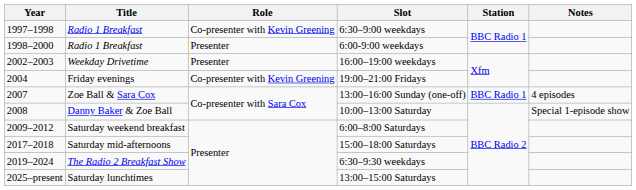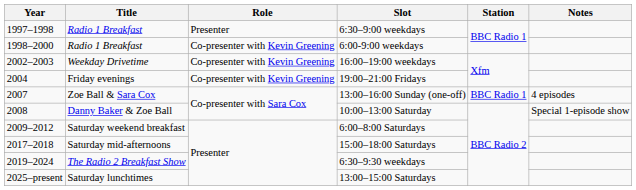 <table class="wikitable">
 <tr>
 <th>Year</th>
 <th>Title</th>
 <th>Role</th>
 <th>Slot</th>
 <th>Station</th>
 <th>Notes</th>
 </tr>
 <tr>
 <td>1997–1998</td>
 <td><em><a href='#'>Radio 1 Breakfast</a></em></td>
-<td>Co-presenter with <a href='#'>Kevin Greening</a></td>
+<td>Presenter</td>
 <td>6:30–9:00 weekdays</td>
 <td rowspan="2"><a href='#'>BBC Radio 1</a></td>
 </tr>
 <tr>
 <td>1998–2000</td>
 <td><em>Radio 1 Breakfast</em></td>
-<td>Presenter</td>
+<td>Co-presenter with <a href='#'>Kevin Greening</a></td>
 <td>6:00-9:00 weekdays</td>
 <td></td>
 </tr>
 <tr>
 <td>2002–2003</td>
 <td><em>Weekday Drivetime</em></td>
-<td>Presenter</td>
+<td>Co-presenter with <a href='#'>Kevin Greening</a></td>
 <td>16:00–19:00 weekdays</td>
 <td rowspan="2"><a href='#'>Xfm</a></td>
 </tr>
 <tr>
 <td>2004</td>
 <td>Friday evenings</td>
 <td>Co-presenter with <a href='#'>Kevin Greening</a></td>
 <td>19:00–21:00 Fridays</td>
 <td></td>
 </tr>
 <tr>
 <td>2007</td>
 <td>Zoe Ball & <a href='#'>Sara Cox</a></td>
 <td rowspan="2">Co-presenter with <a href='#'>Sara Cox</a></td>
 <td>13:00–16:00 Sunday (one-off)</td>
 <td><a href='#'>BBC Radio 1</a></td>
 <td>4 episodes</td>
 </tr>
 <tr>
 <td>2008</td>
 <td><a href='#'>Danny Baker</a> & Zoe Ball</td>
 <td>10:00–13:00 Saturday</td>
 <td rowspan="5"><a href='#'>BBC Radio 2</a></td>
 <td>Special 1-episode show</td>
 </tr>
 <tr>
 <td>2009–2012</td>
 <td>Saturday weekend breakfast</td>
 <td rowspan="4">Presenter</td>
 <td>6:00–8:00 Saturdays</td>
 <td></td>
 </tr>
 <tr>
 <td>2017–2018</td>
 <td>Saturday mid-afternoons</td>
 <td>15:00–18:00 Saturdays</td>
 <td></td>
 </tr>
 <tr>
 <td>2019–2024</td>
 <td><em><a href='#'>The Radio 2 Breakfast Show</a></em></td>
 <td>6:30–9:30 weekdays</td>
 <td></td>
 </tr>
 <tr>
 <td>2025–present</td>
 <td>Saturday lunchtimes</td>
 <td>13:00–15:00 Saturdays</td>
 <td></td>
 </tr>
 </table>
